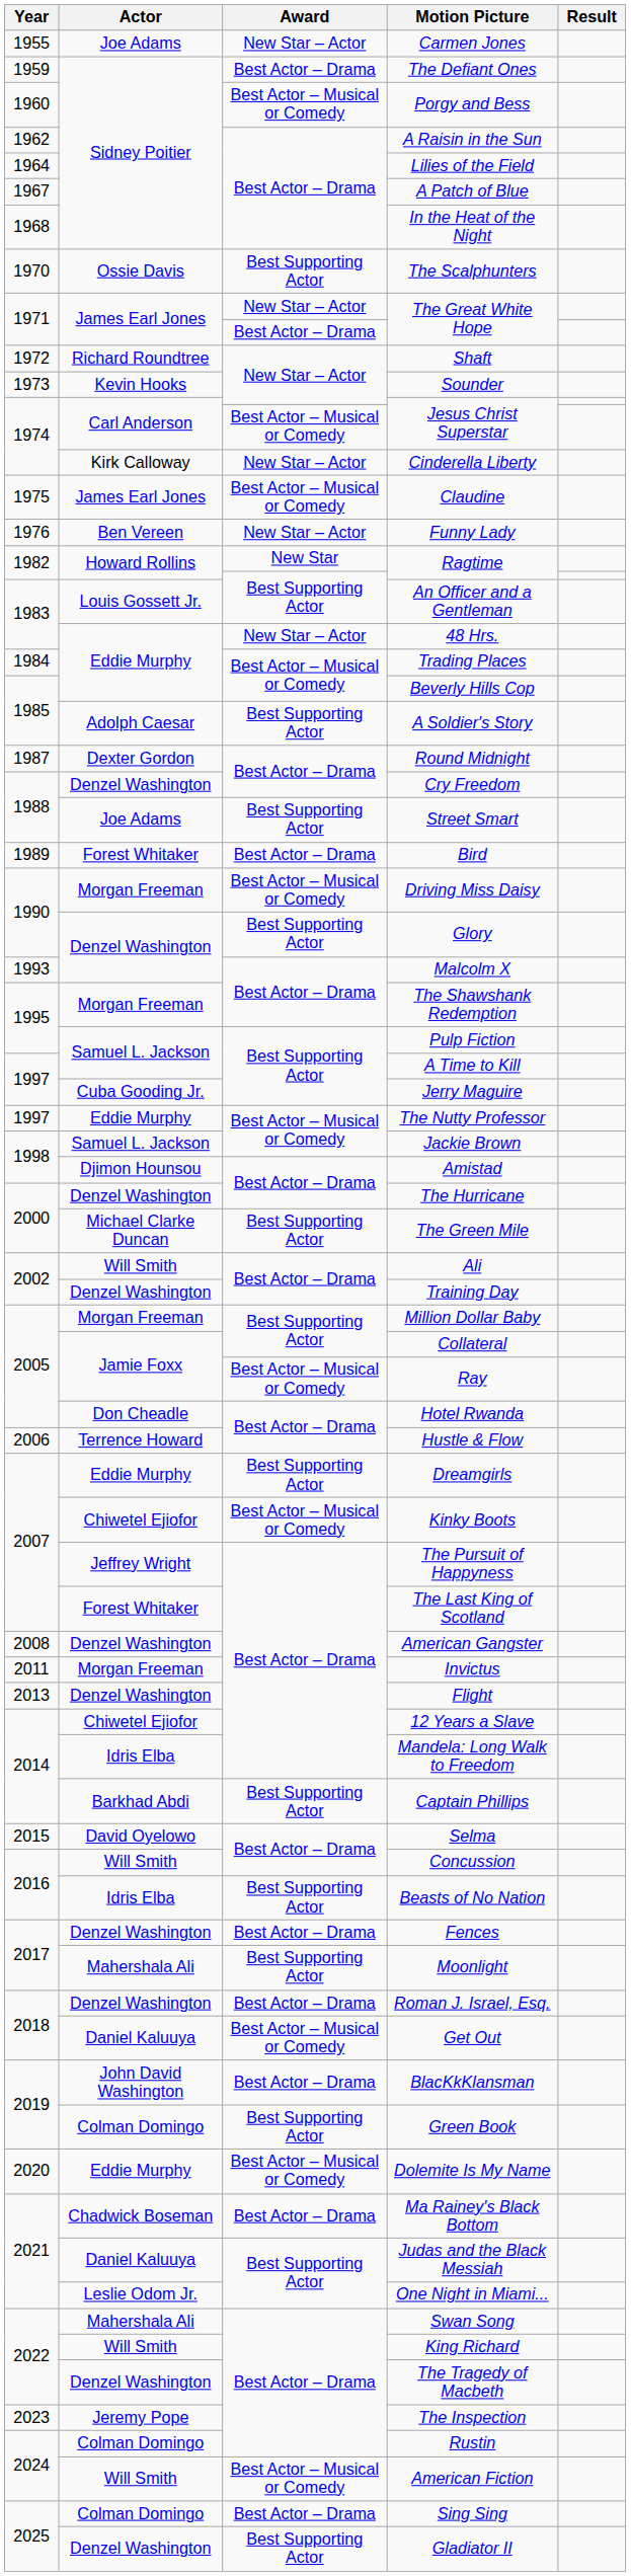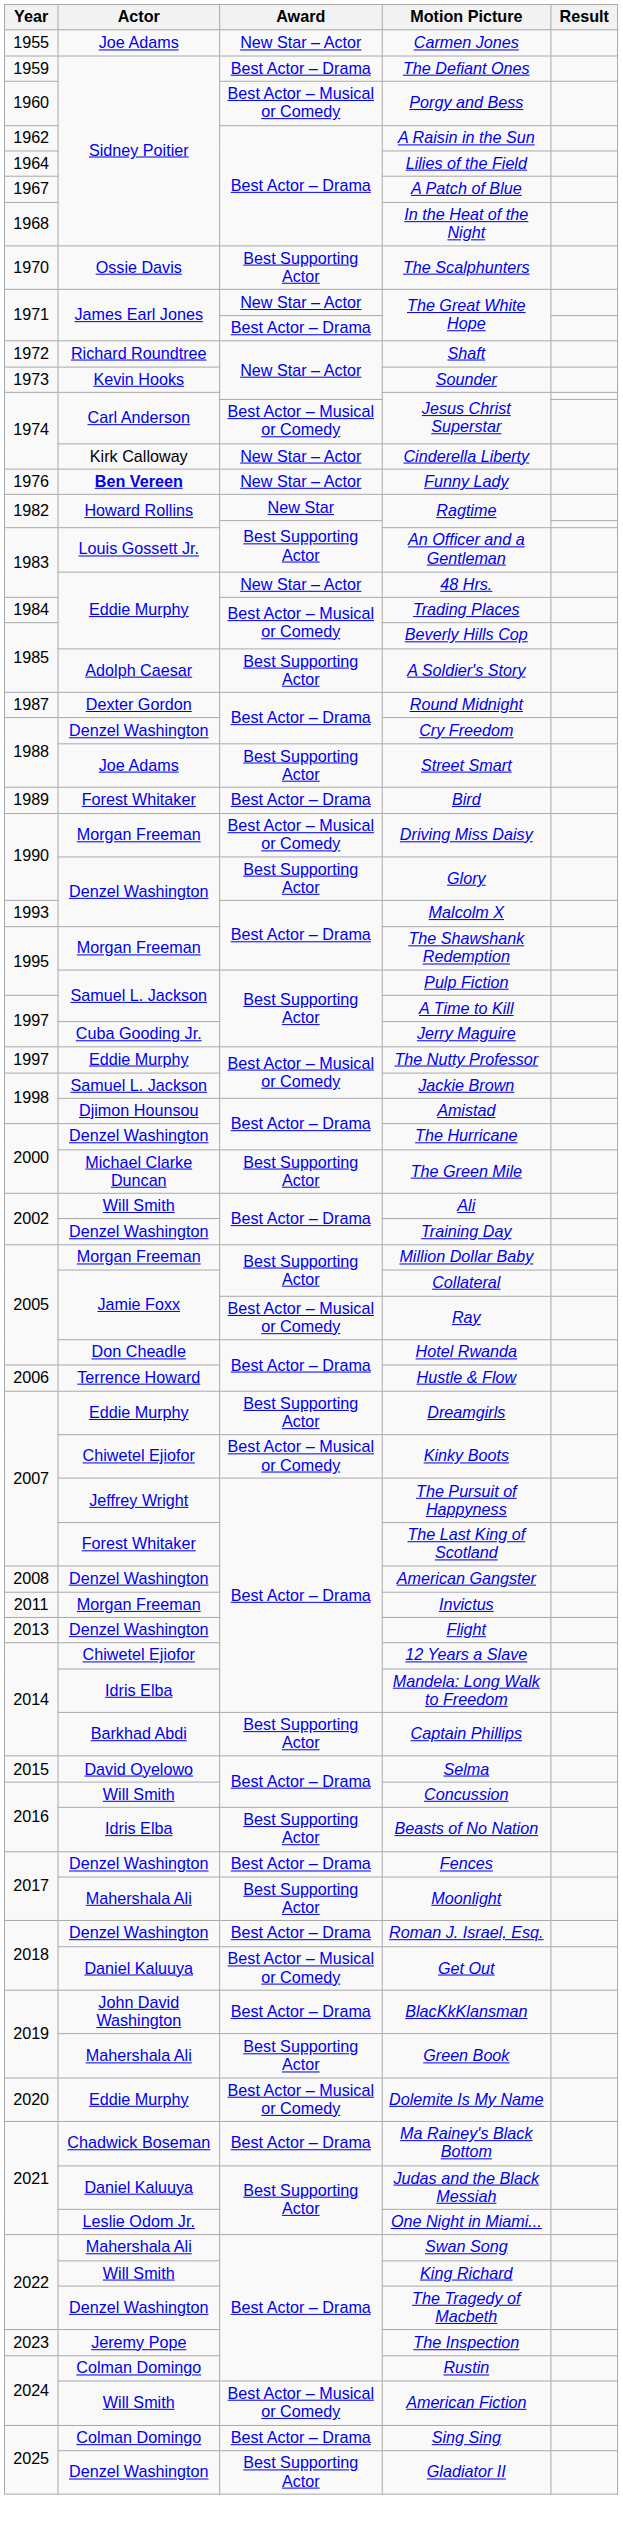 <table class="wikitable" style="text-align: center">
 <tr>
 <th style="width:5%;">Year</th>
 <th style="width:20%;">Actor</th>
 <th style="width:20%;">Award</th>
 <th style="width:20%;">Motion Picture</th>
 <th style="width:5%;">Result</th>
 </tr>
 <tr>
 <td>1955</td>
 <td><a href='#'>Joe Adams</a></td>
 <td><a href='#'>New Star – Actor</a></td>
 <td><em><a href='#'>Carmen Jones</a></em></td>
 <td></td>
 </tr>
 <tr>
 <td>1959</td>
 <td rowspan="6"><a href='#'>Sidney Poitier</a></td>
 <td><a href='#'>Best Actor – Drama</a></td>
 <td><em><a href='#'>The Defiant Ones</a></em></td>
 <td></td>
 </tr>
 <tr>
 <td>1960</td>
 <td><a href='#'>Best Actor – Musical or Comedy</a></td>
 <td><em><a href='#'>Porgy and Bess</a></em></td>
 <td></td>
 </tr>
 <tr>
 <td>1962</td>
 <td rowspan="4"><a href='#'>Best Actor – Drama</a></td>
 <td><em><a href='#'>A Raisin in the Sun</a></em></td>
 <td></td>
 </tr>
 <tr>
 <td>1964</td>
 <td><em><a href='#'>Lilies of the Field</a></em></td>
 <td></td>
 </tr>
 <tr>
 <td>1967</td>
 <td><em><a href='#'>A Patch of Blue</a></em></td>
 <td></td>
 </tr>
 <tr>
 <td>1968</td>
 <td><em><a href='#'>In the Heat of the Night</a></em></td>
 <td></td>
 </tr>
 <tr>
 <td>1970</td>
 <td><a href='#'>Ossie Davis</a></td>
 <td><a href='#'>Best Supporting Actor</a></td>
 <td><em><a href='#'>The Scalphunters</a></em></td>
 <td></td>
 </tr>
 <tr>
 <td rowspan="2">1971</td>
 <td rowspan="2"><a href='#'>James Earl Jones</a></td>
 <td><a href='#'>New Star – Actor</a></td>
 <td rowspan="2"><em><a href='#'>The Great White Hope</a></em></td>
 <td></td>
 </tr>
 <tr>
 <td><a href='#'>Best Actor – Drama</a></td>
 <td></td>
 </tr>
 <tr>
 <td>1972</td>
 <td><a href='#'>Richard Roundtree</a></td>
 <td rowspan="3"><a href='#'>New Star – Actor</a></td>
 <td><em><a href='#'>Shaft</a></em></td>
 <td></td>
 </tr>
 <tr>
 <td>1973</td>
 <td><a href='#'>Kevin Hooks</a></td>
 <td><em><a href='#'>Sounder</a></em></td>
 <td></td>
 </tr>
 <tr>
 <td rowspan="3">1974</td>
 <td rowspan="2"><a href='#'>Carl Anderson</a></td>
 <td rowspan="2"><em><a href='#'>Jesus Christ Superstar</a></em></td>
 <td></td>
 </tr>
 <tr>
 <td><a href='#'>Best Actor – Musical or Comedy</a></td>
 <td></td>
 </tr>
 <tr>
 <td>Kirk Calloway</td>
 <td><a href='#'>New Star – Actor</a></td>
 <td><em><a href='#'>Cinderella Liberty</a></em></td>
 <td></td>
 </tr>
 <tr>
-<td>1975</td>
-<td><a href='#'>James Earl Jones</a></td>
-<td><a href='#'>Best Actor – Musical or Comedy</a></td>
-<td><em><a href='#'>Claudine</a></em></td>
-<td></td>
-</tr>
-<tr>
 <td>1976</td>
-<td><a href='#'>Ben Vereen</a></td>
+<td><strong><a href='#'>Ben Vereen</a></strong></td>
 <td><a href='#'>New Star – Actor</a></td>
 <td><em><a href='#'>Funny Lady</a></em></td>
 <td></td>
 </tr>
 <tr>
 <td rowspan="2">1982</td>
 <td rowspan="2"><a href='#'>Howard Rollins</a></td>
 <td><a href='#'>New Star</a></td>
 <td rowspan="2"><em><a href='#'>Ragtime</a></em></td>
 <td></td>
 </tr>
 <tr>
 <td rowspan="2"><a href='#'>Best Supporting Actor</a></td>
 <td></td>
 </tr>
 <tr>
 <td rowspan="2">1983</td>
 <td><a href='#'>Louis Gossett Jr.</a></td>
 <td><em><a href='#'>An Officer and a Gentleman</a></em></td>
 <td></td>
 </tr>
 <tr>
 <td rowspan="3"><a href='#'>Eddie Murphy</a></td>
 <td><a href='#'>New Star – Actor</a></td>
 <td><em><a href='#'>48 Hrs.</a></em></td>
 <td></td>
 </tr>
 <tr>
 <td>1984</td>
 <td rowspan="2"><a href='#'>Best Actor – Musical or Comedy</a></td>
 <td><em><a href='#'>Trading Places</a></em></td>
 <td></td>
 </tr>
 <tr>
 <td rowspan="2">1985</td>
 <td><em><a href='#'>Beverly Hills Cop</a></em></td>
 <td></td>
 </tr>
 <tr>
 <td><a href='#'>Adolph Caesar</a></td>
 <td><a href='#'>Best Supporting Actor</a></td>
 <td><em><a href='#'>A Soldier's Story</a></em></td>
 <td></td>
 </tr>
 <tr>
 <td>1987</td>
 <td><a href='#'>Dexter Gordon</a></td>
 <td rowspan="2"><a href='#'>Best Actor – Drama</a></td>
 <td><em><a href='#'>Round Midnight</a></em></td>
 <td></td>
 </tr>
 <tr>
 <td rowspan="2">1988</td>
 <td><a href='#'>Denzel Washington</a></td>
 <td><em><a href='#'>Cry Freedom</a></em></td>
 <td></td>
 </tr>
 <tr>
 <td><a href='#'>Joe Adams</a></td>
 <td><a href='#'>Best Supporting Actor</a></td>
 <td><em><a href='#'>Street Smart</a></em></td>
 <td></td>
 </tr>
 <tr>
 <td>1989</td>
 <td><a href='#'>Forest Whitaker</a></td>
 <td><a href='#'>Best Actor – Drama</a></td>
 <td><em><a href='#'>Bird</a></em></td>
 <td></td>
 </tr>
 <tr>
 <td rowspan="2">1990</td>
 <td><a href='#'>Morgan Freeman</a></td>
 <td><a href='#'>Best Actor – Musical or Comedy</a></td>
 <td><em><a href='#'>Driving Miss Daisy</a></em></td>
 <td></td>
 </tr>
 <tr>
 <td rowspan="2"><a href='#'>Denzel Washington</a></td>
 <td><a href='#'>Best Supporting Actor</a></td>
 <td><em><a href='#'>Glory</a></em></td>
 <td></td>
 </tr>
 <tr>
 <td>1993</td>
 <td rowspan="2"><a href='#'>Best Actor – Drama</a></td>
 <td><em><a href='#'>Malcolm X</a></em></td>
 <td></td>
 </tr>
 <tr>
 <td rowspan="2">1995</td>
 <td><a href='#'>Morgan Freeman</a></td>
 <td><em><a href='#'>The Shawshank Redemption</a></em></td>
 <td></td>
 </tr>
 <tr>
 <td rowspan="2"><a href='#'>Samuel L. Jackson</a></td>
 <td rowspan="3"><a href='#'>Best Supporting Actor</a></td>
 <td><em><a href='#'>Pulp Fiction</a></em></td>
 <td></td>
 </tr>
 <tr>
 <td rowspan="2">1997</td>
 <td><em><a href='#'>A Time to Kill</a></em></td>
 <td></td>
 </tr>
 <tr>
 <td><a href='#'>Cuba Gooding Jr.</a></td>
 <td><em><a href='#'>Jerry Maguire</a></em></td>
 <td></td>
 </tr>
 <tr>
 <td>1997</td>
 <td><a href='#'>Eddie Murphy</a></td>
 <td rowspan="2"><a href='#'>Best Actor – Musical or Comedy</a></td>
 <td><em><a href='#'>The Nutty Professor</a></em></td>
 <td></td>
 </tr>
 <tr>
 <td rowspan="2">1998</td>
 <td><a href='#'>Samuel L. Jackson</a></td>
 <td><em><a href='#'>Jackie Brown</a></em></td>
 <td></td>
 </tr>
 <tr>
 <td><a href='#'>Djimon Hounsou</a></td>
 <td rowspan="2"><a href='#'>Best Actor – Drama</a></td>
 <td><em><a href='#'>Amistad</a></em></td>
 <td></td>
 </tr>
 <tr>
 <td rowspan="2">2000</td>
 <td><a href='#'>Denzel Washington</a></td>
 <td><em><a href='#'>The Hurricane</a></em></td>
 <td></td>
 </tr>
 <tr>
 <td><a href='#'>Michael Clarke Duncan</a></td>
 <td><a href='#'>Best Supporting Actor</a></td>
 <td><em><a href='#'>The Green Mile</a></em></td>
 <td></td>
 </tr>
 <tr>
 <td rowspan="2">2002</td>
 <td><a href='#'>Will Smith</a></td>
 <td rowspan="2"><a href='#'>Best Actor – Drama</a></td>
 <td><em><a href='#'>Ali</a></em></td>
 <td></td>
 </tr>
 <tr>
 <td><a href='#'>Denzel Washington</a></td>
 <td><em><a href='#'>Training Day</a></em></td>
 <td></td>
 </tr>
 <tr>
 <td rowspan="4">2005</td>
 <td><a href='#'>Morgan Freeman</a></td>
 <td rowspan="2"><a href='#'>Best Supporting Actor</a></td>
 <td><em><a href='#'>Million Dollar Baby</a></em></td>
 <td></td>
 </tr>
 <tr>
 <td rowspan=2><a href='#'>Jamie Foxx</a></td>
 <td><em><a href='#'>Collateral</a></em></td>
 <td></td>
 </tr>
 <tr>
 <td><a href='#'>Best Actor – Musical or Comedy</a></td>
 <td><em><a href='#'>Ray</a></em></td>
 <td></td>
 </tr>
 <tr>
 <td><a href='#'>Don Cheadle</a></td>
 <td rowspan="2"><a href='#'>Best Actor – Drama</a></td>
 <td><em><a href='#'>Hotel Rwanda</a></em></td>
 <td></td>
 </tr>
 <tr>
 <td>2006</td>
 <td><a href='#'>Terrence Howard</a></td>
 <td><em><a href='#'>Hustle & Flow</a></em></td>
 <td></td>
 </tr>
 <tr>
 <td rowspan="4">2007</td>
 <td><a href='#'>Eddie Murphy</a></td>
 <td><a href='#'>Best Supporting Actor</a></td>
 <td><em><a href='#'>Dreamgirls</a></em></td>
 <td></td>
 </tr>
 <tr>
 <td><a href='#'>Chiwetel Ejiofor</a></td>
 <td><a href='#'>Best Actor – Musical or Comedy</a></td>
 <td><em><a href='#'>Kinky Boots</a></em></td>
 <td></td>
 </tr>
 <tr>
 <td><a href='#'>Jeffrey Wright</a></td>
 <td rowspan="7"><a href='#'>Best Actor – Drama</a></td>
 <td><em><a href='#'>The Pursuit of Happyness</a></em></td>
 <td></td>
 </tr>
 <tr>
 <td><a href='#'>Forest Whitaker</a></td>
 <td><em><a href='#'>The Last King of Scotland</a></em></td>
 <td></td>
 </tr>
 <tr>
 <td>2008</td>
 <td><a href='#'>Denzel Washington</a></td>
 <td><em><a href='#'>American Gangster</a></em></td>
 <td></td>
 </tr>
 <tr>
 <td>2011</td>
 <td><a href='#'>Morgan Freeman</a></td>
 <td><em><a href='#'>Invictus</a></em></td>
 <td></td>
 </tr>
 <tr>
 <td>2013</td>
 <td><a href='#'>Denzel Washington</a></td>
 <td><em><a href='#'>Flight</a></em></td>
 <td></td>
 </tr>
 <tr>
 <td rowspan="3">2014</td>
 <td><a href='#'>Chiwetel Ejiofor</a></td>
 <td><em><a href='#'>12 Years a Slave</a></em></td>
 <td></td>
 </tr>
 <tr>
 <td><a href='#'>Idris Elba</a></td>
 <td><em><a href='#'>Mandela: Long Walk to Freedom</a></em></td>
 <td></td>
 </tr>
 <tr>
 <td><a href='#'>Barkhad Abdi</a></td>
 <td><a href='#'>Best Supporting Actor</a></td>
 <td><em><a href='#'>Captain Phillips</a></em></td>
 <td></td>
 </tr>
 <tr>
 <td>2015</td>
 <td><a href='#'>David Oyelowo</a></td>
 <td rowspan="2"><a href='#'>Best Actor – Drama</a></td>
 <td><em><a href='#'>Selma</a></em></td>
 <td></td>
 </tr>
 <tr>
 <td rowspan="2">2016</td>
 <td><a href='#'>Will Smith</a></td>
 <td><em><a href='#'>Concussion</a></em></td>
 <td></td>
 </tr>
 <tr>
 <td><a href='#'>Idris Elba</a></td>
 <td><a href='#'>Best Supporting Actor</a></td>
 <td><em><a href='#'>Beasts of No Nation</a></em></td>
 <td></td>
 </tr>
 <tr>
 <td rowspan="2">2017</td>
 <td><a href='#'>Denzel Washington</a></td>
 <td><a href='#'>Best Actor – Drama</a></td>
 <td><em><a href='#'>Fences</a></em></td>
 <td></td>
 </tr>
 <tr>
 <td><a href='#'>Mahershala Ali</a></td>
 <td><a href='#'>Best Supporting Actor</a></td>
 <td><em><a href='#'>Moonlight</a></em></td>
 <td></td>
 </tr>
 <tr>
 <td rowspan="2">2018</td>
 <td><a href='#'>Denzel Washington</a></td>
 <td><a href='#'>Best Actor – Drama</a></td>
 <td><em><a href='#'>Roman J. Israel, Esq.</a></em></td>
 <td></td>
 </tr>
 <tr>
 <td><a href='#'>Daniel Kaluuya</a></td>
 <td><a href='#'>Best Actor – Musical or Comedy</a></td>
 <td><em><a href='#'>Get Out</a></em></td>
 <td></td>
 </tr>
 <tr>
 <td rowspan="2">2019</td>
 <td><a href='#'>John David Washington</a></td>
 <td><a href='#'>Best Actor – Drama</a></td>
 <td><em><a href='#'>BlacKkKlansman</a></em></td>
 <td></td>
 </tr>
 <tr>
-<td><a href='#'>Colman Domingo</a></td>
+<td><a href='#'>Mahershala Ali</a></td>
 <td><a href='#'>Best Supporting Actor</a></td>
 <td><em><a href='#'>Green Book</a></em></td>
 <td></td>
 </tr>
 <tr>
 <td>2020</td>
 <td><a href='#'>Eddie Murphy</a></td>
 <td><a href='#'>Best Actor – Musical or Comedy</a></td>
 <td><em><a href='#'>Dolemite Is My Name</a></em></td>
 <td></td>
 </tr>
 <tr>
 <td rowspan="3">2021</td>
 <td><a href='#'>Chadwick Boseman</a></td>
 <td><a href='#'>Best Actor – Drama</a></td>
 <td><em><a href='#'>Ma Rainey's Black Bottom</a></em></td>
 <td></td>
 </tr>
 <tr>
 <td><a href='#'>Daniel Kaluuya</a></td>
 <td rowspan="2"><a href='#'>Best Supporting Actor</a></td>
 <td><em><a href='#'>Judas and the Black Messiah</a></em></td>
 <td></td>
 </tr>
 <tr>
 <td><a href='#'>Leslie Odom Jr.</a></td>
 <td><em><a href='#'>One Night in Miami...</a></em></td>
 <td></td>
 </tr>
 <tr>
 <td rowspan="3">2022</td>
 <td><a href='#'>Mahershala Ali</a></td>
 <td rowspan="5"><a href='#'>Best Actor – Drama</a></td>
 <td><em><a href='#'>Swan Song</a></em></td>
 <td></td>
 </tr>
 <tr>
 <td><a href='#'>Will Smith</a></td>
 <td><em><a href='#'>King Richard</a></em></td>
 <td></td>
 </tr>
 <tr>
 <td><a href='#'>Denzel Washington</a></td>
 <td><em><a href='#'>The Tragedy of Macbeth</a></em></td>
 <td></td>
 </tr>
 <tr>
 <td>2023</td>
 <td><a href='#'>Jeremy Pope</a></td>
 <td><em><a href='#'>The Inspection</a></em></td>
 <td></td>
 </tr>
 <tr>
 <td rowspan="2">2024</td>
 <td><a href='#'>Colman Domingo</a></td>
 <td><em><a href='#'>Rustin</a></em></td>
 <td></td>
 </tr>
 <tr>
 <td><a href='#'>Will Smith</a></td>
 <td><a href='#'>Best Actor – Musical or Comedy</a></td>
 <td><em><a href='#'>American Fiction</a></em></td>
 <td></td>
 </tr>
 <tr>
 <td rowspan="2">2025</td>
 <td><a href='#'>Colman Domingo</a></td>
 <td><a href='#'>Best Actor – Drama</a></td>
 <td><em><a href='#'>Sing Sing</a></em></td>
 <td></td>
 </tr>
 <tr>
 <td><a href='#'>Denzel Washington</a></td>
 <td><a href='#'>Best Supporting Actor</a></td>
 <td><em><a href='#'>Gladiator II</a></em></td>
 <td></td>
 </tr>
 </table>
